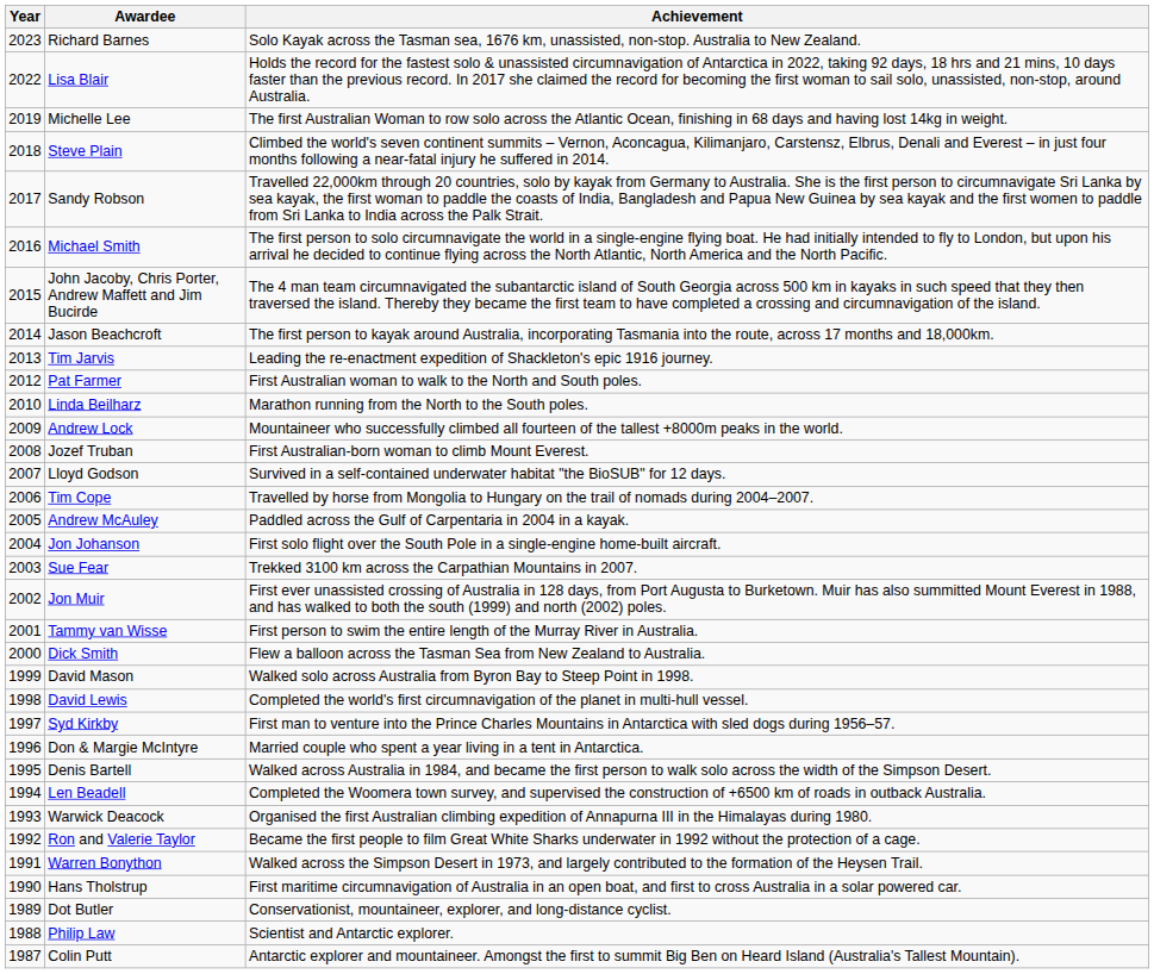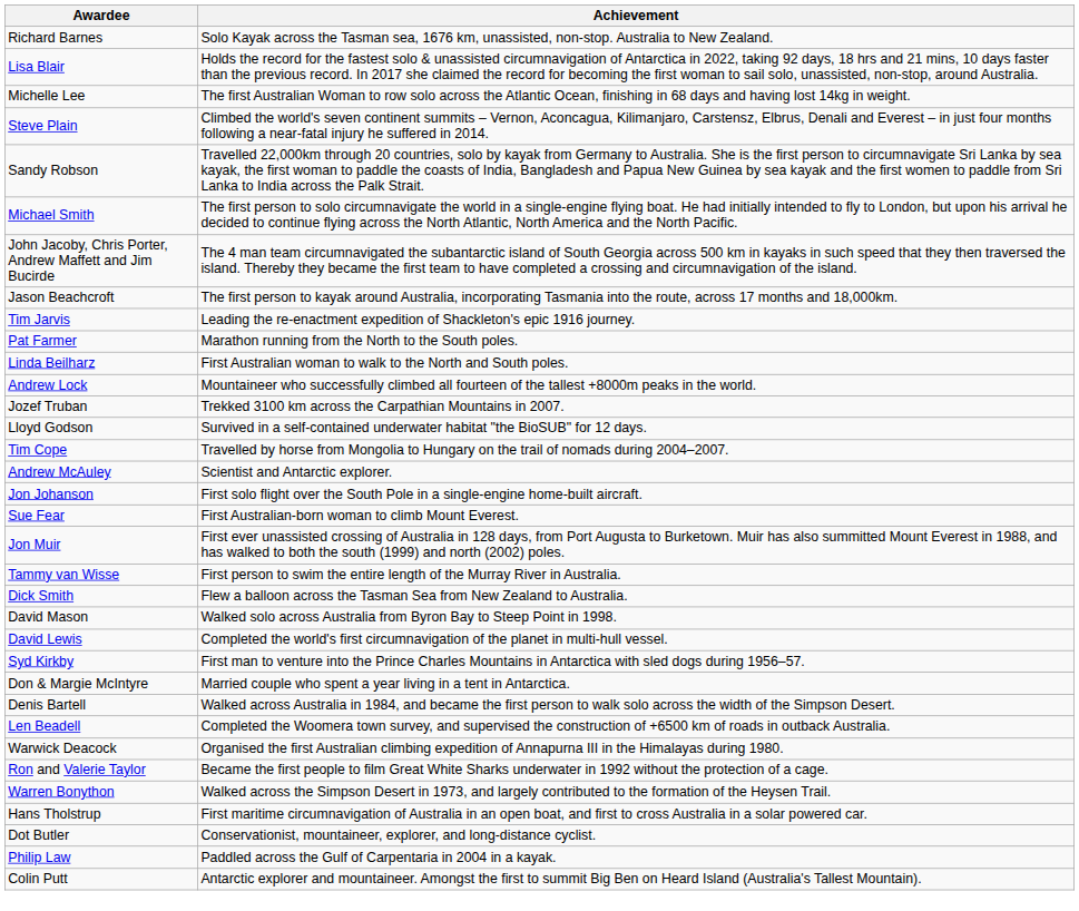 <table class="wikitable sortable">
 <tr>
-<th>Year</th>
 <th>Awardee</th>
 <th>Achievement</th>
 </tr>
 <tr>
-<td>2023</td>
 <td>Richard Barnes</td>
 <td>Solo Kayak across the Tasman sea, 1676 km, unassisted, non-stop. Australia to New Zealand.</td>
 </tr>
 <tr>
-<td>2022</td>
 <td><a href='#'>Lisa Blair</a></td>
 <td>Holds the record for the fastest solo & unassisted circumnavigation of Antarctica in 2022, taking 92 days, 18 hrs and 21 mins, 10 days faster than the previous record. In 2017 she claimed the record for becoming the first woman to sail solo, unassisted, non-stop, around Australia.</td>
 </tr>
 <tr>
-<td>2019</td>
 <td>Michelle Lee</td>
 <td>The first Australian Woman to row solo across the Atlantic Ocean, finishing in 68 days and having lost 14kg in weight. </td>
 </tr>
 <tr>
-<td>2018</td>
 <td><a href='#'>Steve Plain</a></td>
 <td>Climbed the world's seven continent summits – Vernon, Aconcagua, Kilimanjaro, Carstensz, Elbrus, Denali and Everest – in just four months following a near-fatal injury he suffered in 2014.</td>
 </tr>
 <tr>
-<td>2017</td>
 <td>Sandy Robson</td>
 <td>Travelled 22,000km through 20 countries, solo by kayak from Germany to Australia. She is the first person to circumnavigate Sri Lanka by sea kayak, the first woman to paddle the coasts of India, Bangladesh and Papua New Guinea by sea kayak and the first women to paddle from Sri Lanka to India across the Palk Strait.</td>
 </tr>
 <tr>
-<td>2016</td>
 <td><a href='#'>Michael Smith</a></td>
 <td>The first person to solo circumnavigate the world in a single-engine flying boat. He had initially intended to fly to London, but upon his arrival he decided to continue flying across the North Atlantic, North America and the North Pacific. </td>
 </tr>
 <tr>
-<td>2015</td>
 <td>John Jacoby, Chris Porter, Andrew Maffett and Jim Bucirde</td>
 <td>The 4 man team circumnavigated the subantarctic island of South Georgia across 500 km in kayaks in such speed that they then traversed the island. Thereby they became the first team to have completed a crossing and circumnavigation of the island.</td>
 </tr>
 <tr>
-<td>2014</td>
 <td>Jason Beachcroft</td>
 <td>The first person to kayak around Australia, incorporating Tasmania into the route, across 17 months and 18,000km.</td>
 </tr>
 <tr>
-<td>2013</td>
 <td><a href='#'>Tim Jarvis</a></td>
 <td>Leading the re-enactment expedition of Shackleton's epic 1916 journey.</td>
 </tr>
 <tr>
-<td>2012</td>
 <td><a href='#'>Pat Farmer</a></td>
+<td>Marathon running from the North to the South poles.</td>
+</tr>
+<tr>
+<td><a href='#'>Linda Beilharz</a></td>
 <td>First Australian woman to walk to the North and South poles.</td>
 </tr>
 <tr>
-<td>2010</td>
-<td><a href='#'>Linda Beilharz</a></td>
-<td>Marathon running from the North to the South poles.</td>
-</tr>
-<tr>
-<td>2009</td>
 <td><a href='#'>Andrew Lock</a></td>
 <td>Mountaineer who successfully climbed all fourteen of the tallest +8000m peaks in the world.</td>
 </tr>
 <tr>
-<td>2008</td>
 <td>Jozef Truban</td>
-<td>First Australian-born woman to climb Mount Everest.</td>
+<td>Trekked 3100 km across the Carpathian Mountains in 2007.</td>
 </tr>
 <tr>
-<td>2007</td>
 <td>Lloyd Godson</td>
 <td>Survived in a self-contained underwater habitat "the BioSUB" for 12 days.</td>
 </tr>
 <tr>
-<td>2006</td>
 <td><a href='#'>Tim Cope</a></td>
 <td>Travelled by horse from Mongolia to Hungary on the trail of nomads during 2004–2007.</td>
 </tr>
 <tr>
-<td>2005</td>
 <td><a href='#'>Andrew McAuley</a></td>
-<td>Paddled across the Gulf of Carpentaria in 2004 in a kayak.</td>
+<td>Scientist and Antarctic explorer.</td>
 </tr>
 <tr>
-<td>2004</td>
 <td><a href='#'>Jon Johanson</a></td>
 <td>First solo flight over the South Pole in a single-engine home-built aircraft.</td>
 </tr>
 <tr>
-<td>2003</td>
 <td><a href='#'>Sue Fear</a></td>
-<td>Trekked 3100 km across the Carpathian Mountains in 2007.</td>
+<td>First Australian-born woman to climb Mount Everest.</td>
 </tr>
 <tr>
-<td>2002</td>
 <td><a href='#'>Jon Muir</a></td>
 <td>First ever unassisted crossing of Australia in 128 days, from Port Augusta to Burketown. Muir has also summitted Mount Everest in 1988, and has walked to both the south (1999) and north (2002) poles.</td>
 </tr>
 <tr>
-<td>2001</td>
 <td><a href='#'>Tammy van Wisse</a></td>
 <td>First person to swim the entire length of the Murray River in Australia.</td>
 </tr>
 <tr>
-<td>2000</td>
 <td><a href='#'>Dick Smith</a></td>
 <td>Flew a balloon across the Tasman Sea from New Zealand to Australia.</td>
 </tr>
 <tr>
-<td>1999</td>
 <td>David Mason</td>
 <td>Walked solo across Australia from Byron Bay to Steep Point in 1998.</td>
 </tr>
 <tr>
-<td>1998</td>
 <td><a href='#'>David Lewis</a></td>
 <td>Completed the world's first circumnavigation of the planet in multi-hull vessel.</td>
 </tr>
 <tr>
-<td>1997</td>
 <td><a href='#'>Syd Kirkby</a></td>
 <td>First man to venture into the Prince Charles Mountains in Antarctica with sled dogs during 1956–57.</td>
 </tr>
 <tr>
-<td>1996</td>
 <td>Don & Margie McIntyre</td>
 <td>Married couple who spent a year living in a tent in Antarctica.</td>
 </tr>
 <tr>
-<td>1995</td>
 <td>Denis Bartell</td>
 <td>Walked across Australia in 1984, and became the first person to walk solo across the width of the Simpson Desert.</td>
 </tr>
 <tr>
-<td>1994</td>
 <td><a href='#'>Len Beadell</a></td>
 <td>Completed the Woomera town survey, and supervised the construction of +6500 km of roads in outback Australia.</td>
 </tr>
 <tr>
-<td>1993</td>
 <td>Warwick Deacock</td>
 <td>Organised the first Australian climbing expedition of Annapurna III in the Himalayas during 1980.</td>
 </tr>
 <tr>
-<td>1992</td>
 <td><a href='#'>Ron</a> and <a href='#'>Valerie Taylor</a></td>
 <td>Became the first people to film Great White Sharks underwater in 1992 without the protection of a cage.</td>
 </tr>
 <tr>
-<td>1991</td>
 <td><a href='#'>Warren Bonython</a></td>
 <td>Walked across the Simpson Desert in 1973, and largely contributed to the formation of the Heysen Trail.</td>
 </tr>
 <tr>
-<td>1990</td>
 <td>Hans Tholstrup</td>
 <td>First maritime circumnavigation of Australia in an open boat, and first to cross Australia in a solar powered car.</td>
 </tr>
 <tr>
-<td>1989</td>
 <td>Dot Butler</td>
 <td>Conservationist, mountaineer, explorer, and long-distance cyclist.</td>
 </tr>
 <tr>
-<td>1988</td>
 <td><a href='#'>Philip Law</a></td>
-<td>Scientist and Antarctic explorer.</td>
+<td>Paddled across the Gulf of Carpentaria in 2004 in a kayak.</td>
 </tr>
 <tr>
-<td>1987</td>
 <td>Colin Putt</td>
 <td>Antarctic explorer and mountaineer. Amongst the first to summit Big Ben on Heard Island (Australia's Tallest Mountain).</td>
 </tr>
 </table>
